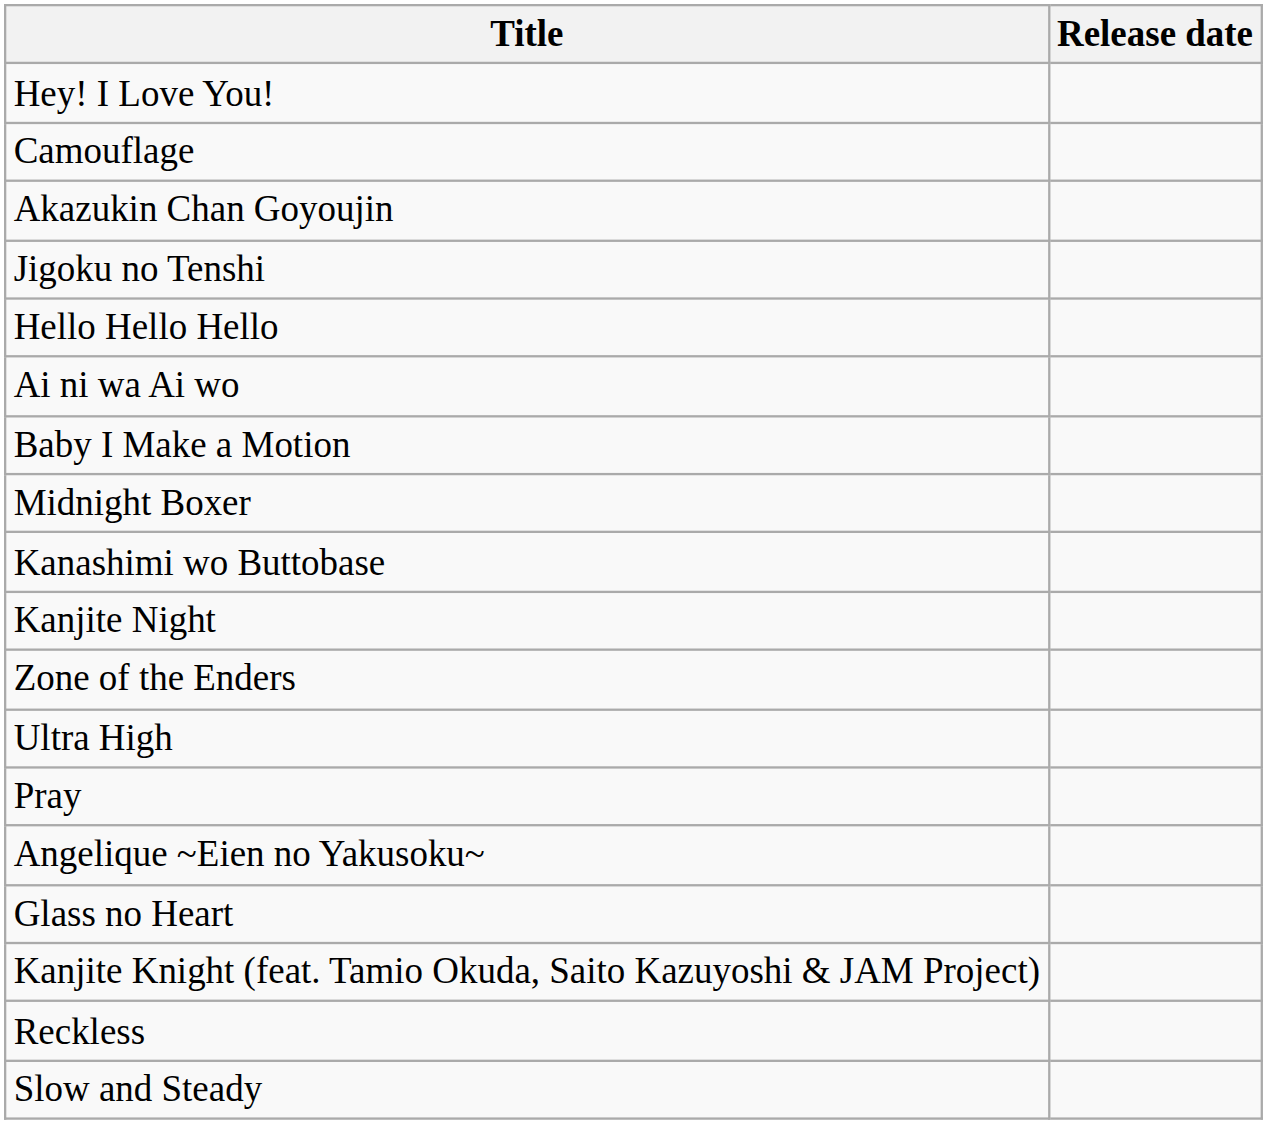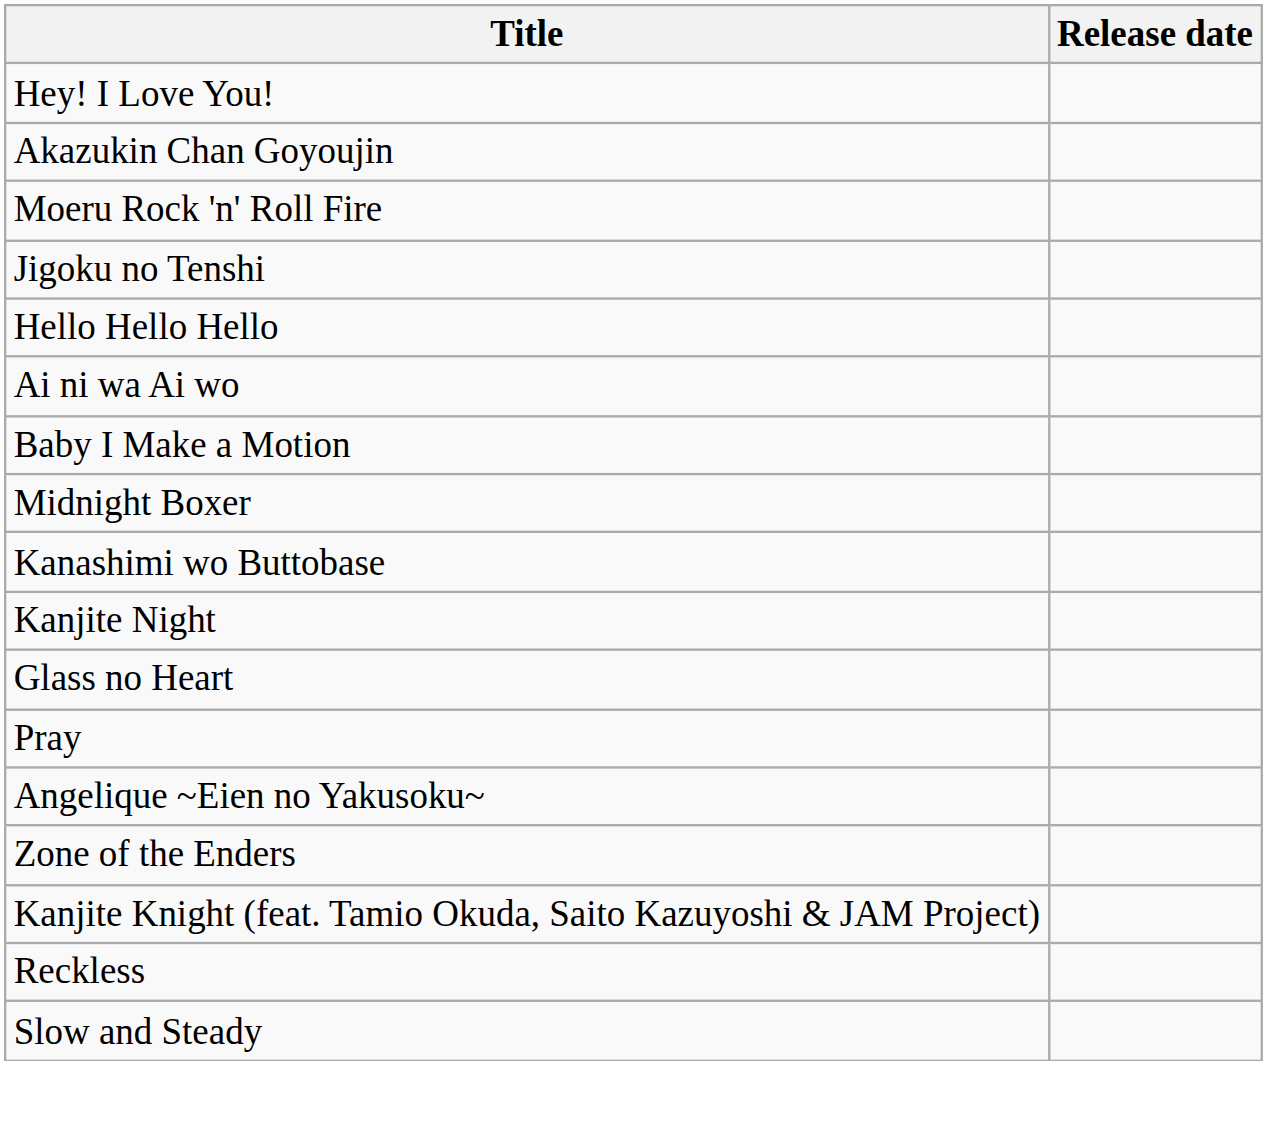 <table class="wikitable">
 <tr>
 <th>Title</th>
 <th>Release date</th>
 </tr>
 <tr>
 <td>Hey! I Love You!</td>
 <td></td>
 </tr>
 <tr>
-<td>Camouflage</td>
+<td>Akazukin Chan Goyoujin</td>
 <td></td>
 </tr>
 <tr>
-<td>Akazukin Chan Goyoujin</td>
+<td>Moeru Rock 'n' Roll Fire</td>
 <td></td>
 </tr>
 <tr>
 <td>Jigoku no Tenshi</td>
 <td></td>
 </tr>
 <tr>
 <td>Hello Hello Hello</td>
 <td></td>
 </tr>
 <tr>
 <td>Ai ni wa Ai wo</td>
 <td></td>
 </tr>
 <tr>
 <td>Baby I Make a Motion</td>
 <td></td>
 </tr>
 <tr>
 <td>Midnight Boxer</td>
 <td></td>
 </tr>
 <tr>
 <td>Kanashimi wo Buttobase</td>
 <td></td>
 </tr>
 <tr>
 <td>Kanjite Night</td>
 <td></td>
 </tr>
 <tr>
-<td>Zone of the Enders</td>
-<td></td>
-</tr>
-<tr>
-<td>Ultra High</td>
+<td>Glass no Heart</td>
 <td></td>
 </tr>
 <tr>
 <td>Pray</td>
 <td></td>
 </tr>
 <tr>
 <td>Angelique ~Eien no Yakusoku~</td>
 <td></td>
 </tr>
 <tr>
-<td>Glass no Heart</td>
+<td>Zone of the Enders</td>
 <td></td>
 </tr>
 <tr>
 <td>Kanjite Knight (feat. Tamio Okuda, Saito Kazuyoshi & JAM Project)</td>
 <td></td>
 </tr>
 <tr>
 <td>Reckless</td>
 <td></td>
 </tr>
 <tr>
 <td>Slow and Steady</td>
 <td></td>
 </tr>
 </table>
